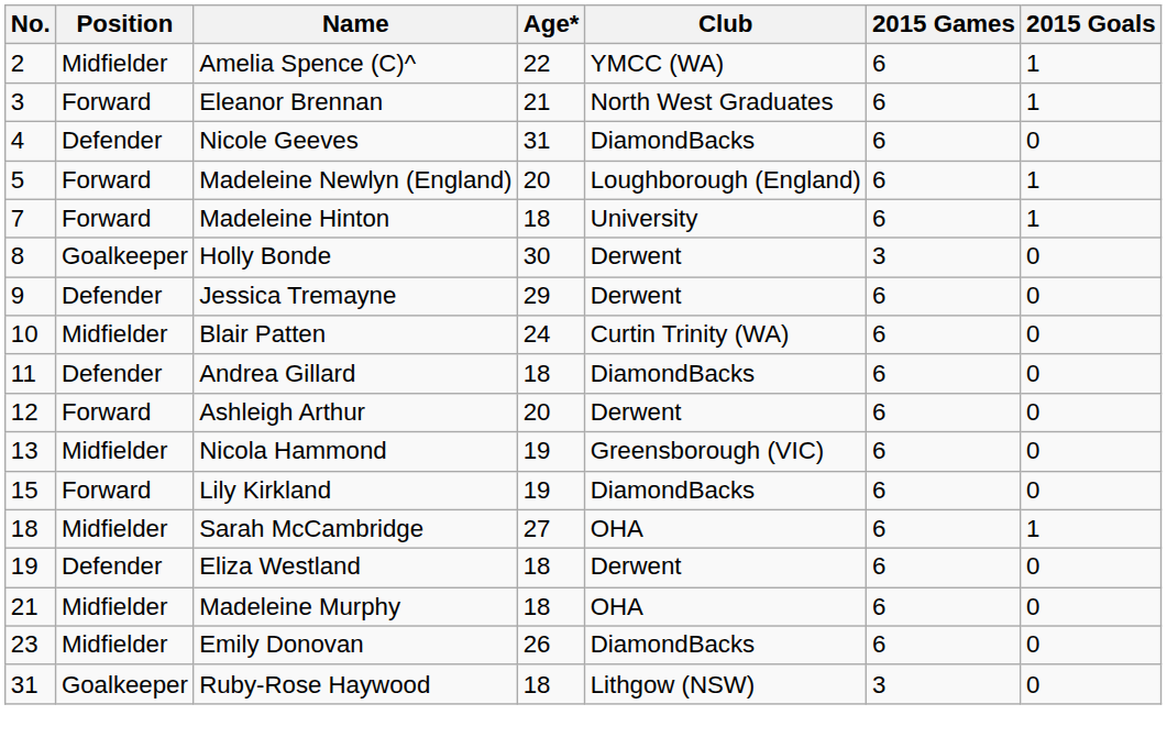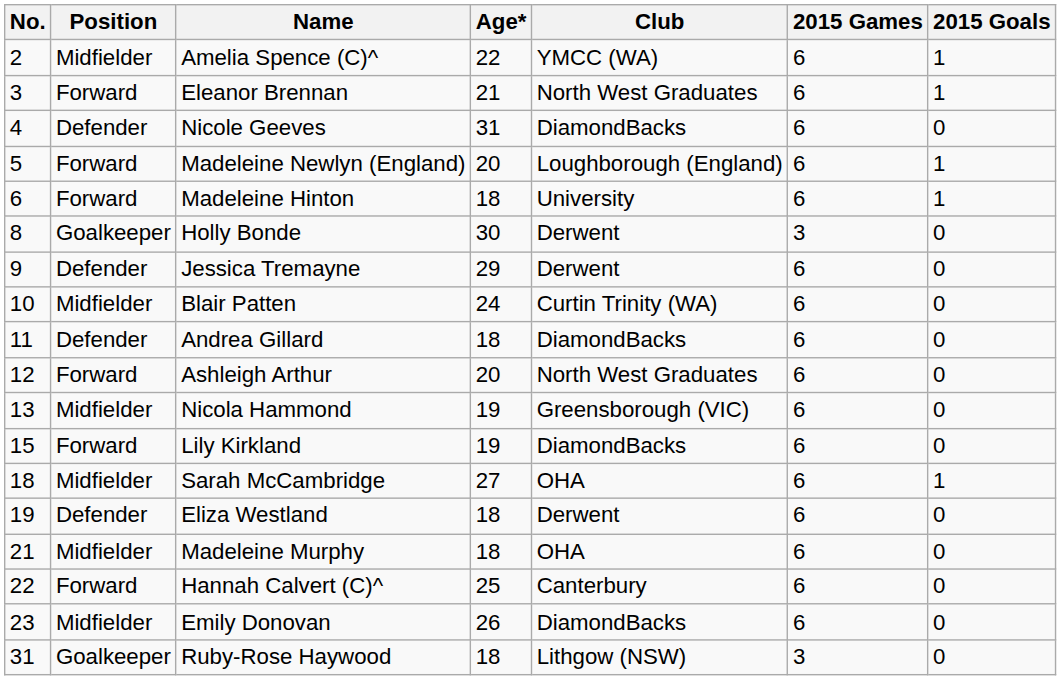 <table class="wikitable">
 <tr>
 <th>No.</th>
 <th>Position</th>
 <th>Name</th>
 <th>Age*</th>
 <th>Club</th>
 <th>2015 Games</th>
 <th>2015 Goals</th>
 </tr>
 <tr>
 <td>2</td>
 <td>Midfielder</td>
 <td>Amelia Spence (C)^</td>
 <td>22</td>
 <td>YMCC (WA)</td>
 <td>6</td>
 <td>1</td>
 </tr>
 <tr>
 <td>3</td>
 <td>Forward</td>
 <td>Eleanor Brennan</td>
 <td>21</td>
 <td>North West Graduates</td>
 <td>6</td>
 <td>1</td>
 </tr>
 <tr>
 <td>4</td>
 <td>Defender</td>
 <td>Nicole Geeves</td>
 <td>31</td>
 <td>DiamondBacks</td>
 <td>6</td>
 <td>0</td>
 </tr>
 <tr>
 <td>5</td>
 <td>Forward</td>
 <td>Madeleine Newlyn (England)</td>
 <td>20</td>
 <td>Loughborough (England)</td>
 <td>6</td>
 <td>1</td>
 </tr>
 <tr>
-<td>7</td>
+<td>6</td>
 <td>Forward</td>
 <td>Madeleine Hinton</td>
 <td>18</td>
 <td>University</td>
 <td>6</td>
 <td>1</td>
 </tr>
 <tr>
 <td>8</td>
 <td>Goalkeeper</td>
 <td>Holly Bonde</td>
 <td>30</td>
 <td>Derwent</td>
 <td>3</td>
 <td>0</td>
 </tr>
 <tr>
 <td>9</td>
 <td>Defender</td>
 <td>Jessica Tremayne</td>
 <td>29</td>
 <td>Derwent</td>
 <td>6</td>
 <td>0</td>
 </tr>
 <tr>
 <td>10</td>
 <td>Midfielder</td>
 <td>Blair Patten</td>
 <td>24</td>
 <td>Curtin Trinity (WA)</td>
 <td>6</td>
 <td>0</td>
 </tr>
 <tr>
 <td>11</td>
 <td>Defender</td>
 <td>Andrea Gillard</td>
 <td>18</td>
 <td>DiamondBacks</td>
 <td>6</td>
 <td>0</td>
 </tr>
 <tr>
 <td>12</td>
 <td>Forward</td>
 <td>Ashleigh Arthur</td>
 <td>20</td>
-<td>Derwent</td>
+<td>North West Graduates</td>
 <td>6</td>
 <td>0</td>
 </tr>
 <tr>
 <td>13</td>
 <td>Midfielder</td>
 <td>Nicola Hammond</td>
 <td>19</td>
 <td>Greensborough (VIC)</td>
 <td>6</td>
 <td>0</td>
 </tr>
 <tr>
 <td>15</td>
 <td>Forward</td>
 <td>Lily Kirkland</td>
 <td>19</td>
 <td>DiamondBacks</td>
 <td>6</td>
 <td>0</td>
 </tr>
 <tr>
 <td>18</td>
 <td>Midfielder</td>
 <td>Sarah McCambridge</td>
 <td>27</td>
 <td>OHA</td>
 <td>6</td>
 <td>1</td>
 </tr>
 <tr>
 <td>19</td>
 <td>Defender</td>
 <td>Eliza Westland</td>
 <td>18</td>
 <td>Derwent</td>
 <td>6</td>
 <td>0</td>
 </tr>
 <tr>
 <td>21</td>
 <td>Midfielder</td>
 <td>Madeleine Murphy</td>
 <td>18</td>
 <td>OHA</td>
 <td>6</td>
 <td>0</td>
 </tr>
 <tr>
+<td>22</td>
+<td>Forward</td>
+<td>Hannah Calvert (C)^</td>
+<td>25</td>
+<td>Canterbury</td>
+<td>6</td>
+<td>0</td>
+</tr>
+<tr>
 <td>23</td>
 <td>Midfielder</td>
 <td>Emily Donovan</td>
 <td>26</td>
 <td>DiamondBacks</td>
 <td>6</td>
 <td>0</td>
 </tr>
 <tr>
 <td>31</td>
 <td>Goalkeeper</td>
 <td>Ruby-Rose Haywood</td>
 <td>18</td>
 <td>Lithgow (NSW)</td>
 <td>3</td>
 <td>0</td>
 </tr>
 </table>
